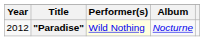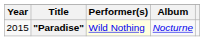 <table class="wikitable plainrowheaders unsortable" style="text-align: margin;">
 <tr>
 </tr>
 <tr>
 <th scope="col">Year</th>
 <th scope="col">Title</th>
 <th scope="col">Performer(s)</th>
 <th scope="col">Album</th>
 <th scope="col"></th>
 </tr>
 <tr>
-<td>2012</td>
+<td>2015</td>
 <th scope="row">"Paradise"</th>
 <td style="background: lightyellow;"><a href='#'>Wild Nothing</a></td>
 <td><em><a href='#'>Nocturne</a></em></td>
 <td></td>
 </tr>
 </table>
